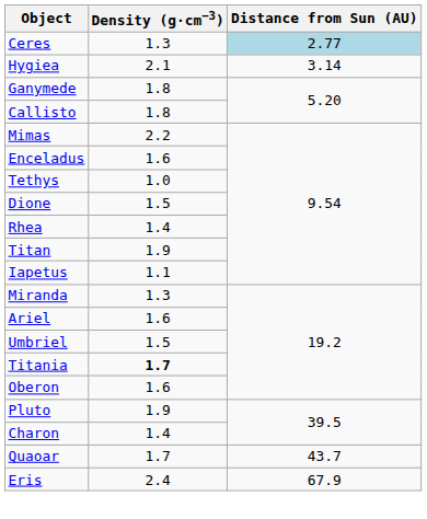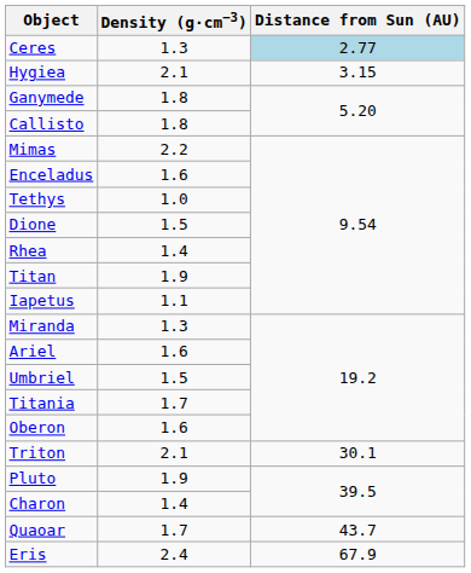 <table class="wikitable" style="text-align: center;">
 <tr>
 <th scope="col">Object</th>
 <th scope="col">Density (g·cm<sup>−3</sup>)</th>
 <th scope="col">Distance from Sun (AU)</th>
 </tr>
 <tr>
 <td style="text-align: left;"><a href='#'>Ceres</a></td>
 <td>1.3</td>
 <td style="background: lightblue;">2.77</td>
 </tr>
 <tr>
 <td style="text-align: left;"><a href='#'>Hygiea</a></td>
 <td>2.1</td>
-<td>3.14</td>
+<td>3.15</td>
 </tr>
 <tr>
 <td style="text-align: left;"><a href='#'>Ganymede</a></td>
 <td>1.8</td>
 <td rowspan=2>5.20</td>
 </tr>
 <tr>
 <td style="text-align: left;"><a href='#'>Callisto</a></td>
 <td>1.8</td>
 </tr>
 <tr>
 <td style="text-align: left;"><a href='#'>Mimas</a></td>
 <td>2.2</td>
 <td rowspan=7>9.54</td>
 </tr>
 <tr>
 <td style="text-align: left;"><a href='#'>Enceladus</a></td>
 <td>1.6</td>
 </tr>
 <tr>
 <td style="text-align: left;"><a href='#'>Tethys</a></td>
 <td>1.0</td>
 </tr>
 <tr>
 <td style="text-align: left;"><a href='#'>Dione</a></td>
 <td>1.5</td>
 </tr>
 <tr>
 <td style="text-align: left;"><a href='#'>Rhea</a></td>
 <td>1.4</td>
 </tr>
 <tr>
 <td style="text-align: left;"><a href='#'>Titan</a></td>
 <td>1.9</td>
 </tr>
 <tr>
 <td style="text-align: left;"><a href='#'>Iapetus</a></td>
 <td>1.1</td>
 </tr>
 <tr>
 <td style="text-align: left;"><a href='#'>Miranda</a></td>
 <td>1.3</td>
 <td rowspan=5>19.2</td>
 </tr>
 <tr>
 <td style="text-align: left;"><a href='#'>Ariel</a></td>
 <td>1.6</td>
 </tr>
 <tr>
 <td style="text-align: left;"><a href='#'>Umbriel</a></td>
 <td>1.5</td>
 </tr>
 <tr>
 <td style="text-align: left;"><a href='#'>Titania</a></td>
-<td><strong>1.7</strong></td>
+<td>1.7</td>
 </tr>
 <tr>
 <td style="text-align: left;"><a href='#'>Oberon</a></td>
 <td>1.6</td>
+</tr>
+<tr>
+<td style="text-align: left;"><a href='#'>Triton</a></td>
+<td>2.1</td>
+<td>30.1</td>
 </tr>
 <tr>
 <td style="text-align: left;"><a href='#'>Pluto</a></td>
 <td>1.9</td>
 <td rowspan=2>39.5</td>
 </tr>
 <tr>
 <td style="text-align: left;"><a href='#'>Charon</a></td>
 <td>1.4</td>
 </tr>
 <tr>
 <td style="text-align: left;"><a href='#'>Quaoar</a></td>
 <td>1.7</td>
 <td>43.7</td>
 </tr>
 <tr>
 <td style="text-align: left;"><a href='#'>Eris</a></td>
 <td>2.4</td>
 <td>67.9</td>
 </tr>
 </table>
